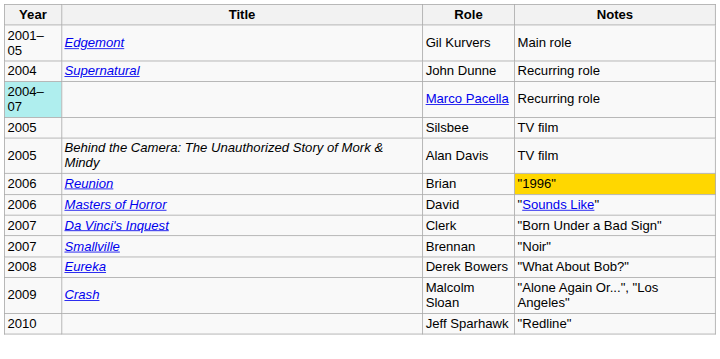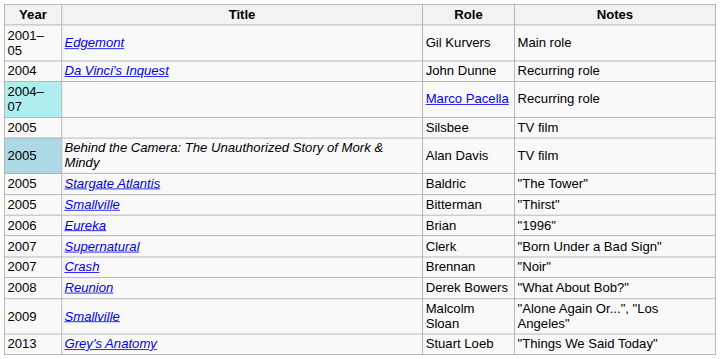 <table class="wikitable sortable">
 <tr>
 <th>Year</th>
 <th>Title</th>
 <th>Role</th>
 <th class="unsortable">Notes</th>
 </tr>
 <tr>
 <td>2001–05</td>
 <td><em><a href='#'>Edgemont</a></em></td>
 <td>Gil Kurvers</td>
 <td>Main role</td>
 </tr>
 <tr>
 <td>2004</td>
-<td><em><a href='#'>Supernatural</a></em></td>
+<td><em><a href='#'>Da Vinci's Inquest</a></em></td>
 <td>John Dunne</td>
 <td>Recurring role</td>
 </tr>
 <tr>
 <td style="background: paleturquoise;">2004–07</td>
 <td><em></em></td>
 <td><a href='#'>Marco Pacella</a></td>
 <td>Recurring role</td>
 </tr>
 <tr>
 <td>2005</td>
 <td><em></em></td>
 <td>Silsbee</td>
 <td>TV film</td>
 </tr>
 <tr>
-<td>2005</td>
+<td style="background: lightblue;">2005</td>
 <td><em>Behind the Camera: The Unauthorized Story of Mork & Mindy</em></td>
 <td>Alan Davis</td>
 <td>TV film</td>
 </tr>
 <tr>
-<td>2006</td>
-<td><em><a href='#'>Reunion</a></em></td>
-<td>Brian</td>
-<td style="background: gold;">"1996"</td>
+<td>2005</td>
+<td><em><a href='#'>Stargate Atlantis</a></em></td>
+<td>Baldric</td>
+<td>"The Tower"</td>
+</tr>
+<tr>
+<td>2005</td>
+<td><em><a href='#'>Smallville</a></em></td>
+<td>Bitterman</td>
+<td>"Thirst"</td>
 </tr>
 <tr>
 <td>2006</td>
-<td><em><a href='#'>Masters of Horror</a></em></td>
-<td>David</td>
-<td>"<a href='#'>Sounds Like</a>"</td>
+<td><em><a href='#'>Eureka</a></em></td>
+<td>Brian</td>
+<td>"1996"</td>
 </tr>
 <tr>
 <td>2007</td>
-<td><em><a href='#'>Da Vinci's Inquest</a></em></td>
+<td><em><a href='#'>Supernatural</a></em></td>
 <td>Clerk</td>
 <td>"Born Under a Bad Sign"</td>
 </tr>
 <tr>
 <td>2007</td>
-<td><em><a href='#'>Smallville</a></em></td>
+<td><em><a href='#'>Crash</a></em></td>
 <td>Brennan</td>
 <td>"Noir"</td>
 </tr>
 <tr>
 <td>2008</td>
-<td><em><a href='#'>Eureka</a></em></td>
+<td><em><a href='#'>Reunion</a></em></td>
 <td>Derek Bowers</td>
 <td>"What About Bob?"</td>
 </tr>
 <tr>
 <td>2009</td>
-<td><em><a href='#'>Crash</a></em></td>
+<td><em><a href='#'>Smallville</a></em></td>
 <td>Malcolm Sloan</td>
 <td>"Alone Again Or...", "Los Angeles"</td>
 </tr>
 <tr>
-<td>2010</td>
-<td><em></em></td>
-<td>Jeff Sparhawk</td>
-<td>"Redline"</td>
+<td>2013</td>
+<td><em><a href='#'>Grey's Anatomy</a></em></td>
+<td>Stuart Loeb</td>
+<td>"Things We Said Today"</td>
 </tr>
 </table>
